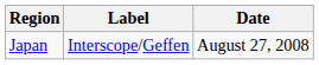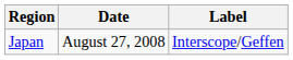 <table class="wikitable">
 <tr>
 <th>Region</th>
+<th>Date</th>
 <th>Label</th>
-<th>Date</th>
 </tr>
 <tr>
 <td><a href='#'>Japan</a></td>
+<td align="center" rowspan="1">August 27, 2008</td>
 <td><a href='#'>Interscope</a>/<a href='#'>Geffen</a></td>
-<td align="center" rowspan="1">August 27, 2008</td>
 </tr>
 </table>
